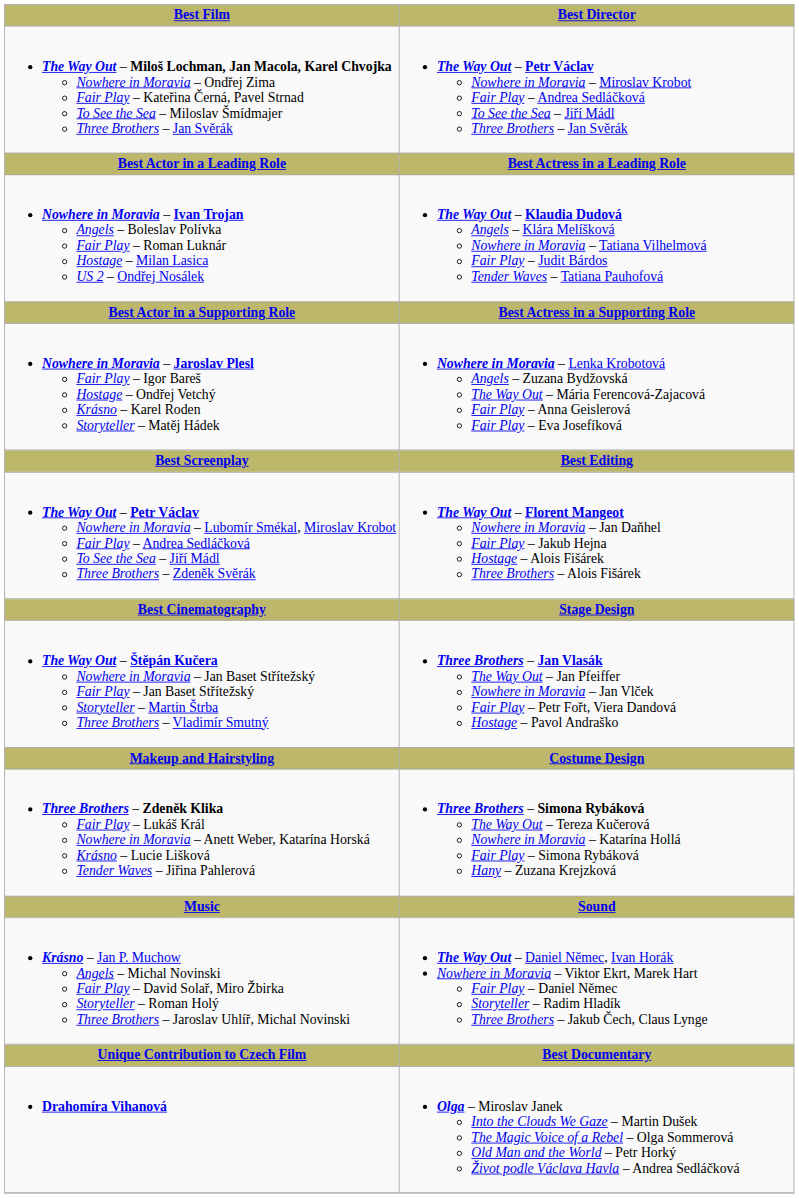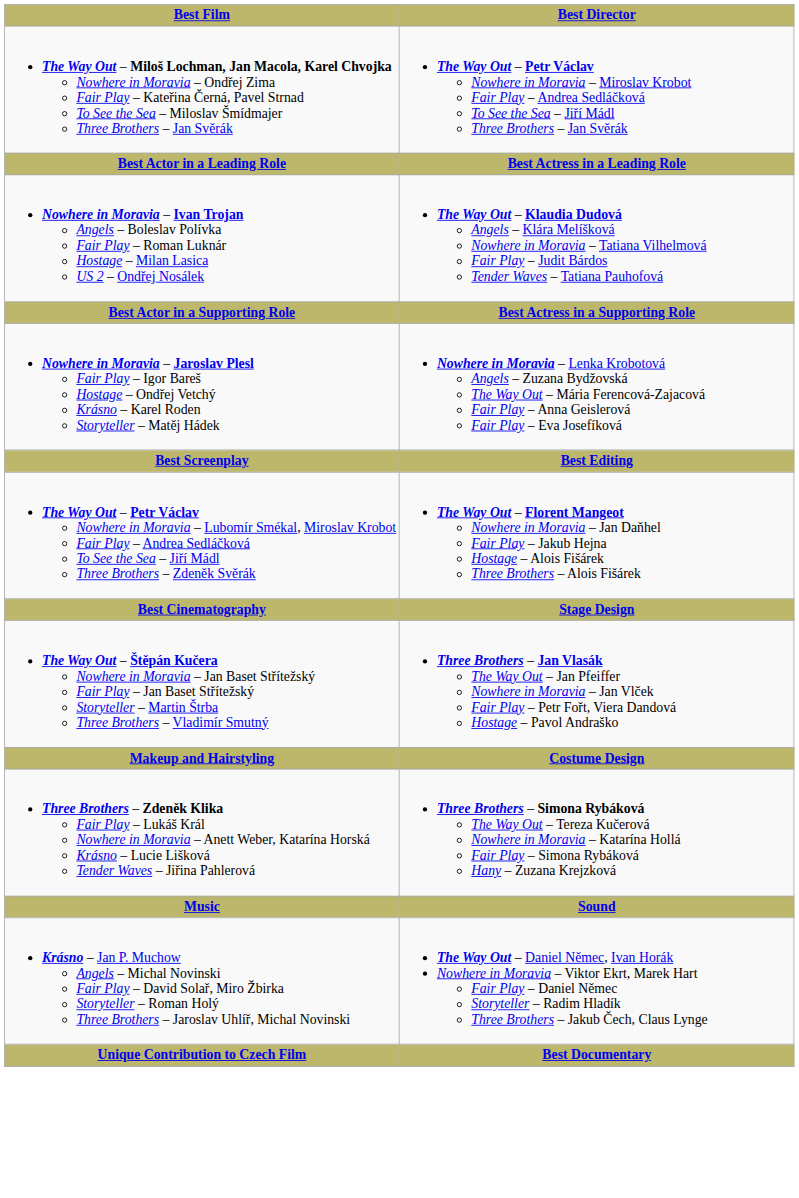 <table class=wikitable>
 <tr>
 <th style="background:#BDB76B; width: 50%"><a href='#'>Best Film</a></th>
 <th style="background:#BDB76B; width: 50%"><a href='#'>Best Director</a></th>
 </tr>
 <tr>
 <td valign="top"><br><ul><li><strong><em><a href='#'>The Way Out</a></em></strong> – <strong>Miloš Lochman, Jan Macola, Karel Chvojka</strong><ul><li><em><a href='#'>Nowhere in Moravia</a></em> – Ondřej Zima</li><li><em><a href='#'>Fair Play</a></em> – Kateřina Černá, Pavel Strnad</li><li><em><a href='#'>To See the Sea</a></em> – Miloslav Šmídmajer</li><li><em><a href='#'>Three Brothers</a></em> – <a href='#'>Jan Svěrák</a></li></ul></li></ul></td>
 <td valign="top"><br><ul><li><strong><em><a href='#'>The Way Out</a></em></strong> – <strong><a href='#'>Petr Václav</a></strong><ul><li><em><a href='#'>Nowhere in Moravia</a></em> – <a href='#'>Miroslav Krobot</a></li><li><em><a href='#'>Fair Play</a></em> – <a href='#'>Andrea Sedláčková</a></li><li><em><a href='#'>To See the Sea</a></em> – <a href='#'>Jiří Mádl</a></li><li><em><a href='#'>Three Brothers</a></em> – <a href='#'>Jan Svěrák</a></li></ul></li></ul></td>
 </tr>
 <tr>
 <th style="background:#BDB76B;"><a href='#'>Best Actor in a Leading Role</a></th>
 <th style="background:#BDB76B;"><a href='#'>Best Actress in a Leading Role</a></th>
 </tr>
 <tr>
 <td valign="top"><br><ul><li><strong><em><a href='#'>Nowhere in Moravia</a></em></strong> – <strong><a href='#'>Ivan Trojan</a></strong><ul><li><em><a href='#'>Angels</a></em> – Boleslav Polívka</li><li><em><a href='#'>Fair Play</a></em> – Roman Luknár</li><li><em><a href='#'>Hostage</a></em> – <a href='#'>Milan Lasica</a></li><li><em><a href='#'>US 2</a></em> – <a href='#'>Ondřej Nosálek</a></li></ul></li></ul></td>
 <td valign="top"><br><ul><li><strong><em><a href='#'>The Way Out</a></em></strong> – <strong><a href='#'>Klaudia Dudová</a></strong><ul><li><em><a href='#'>Angels</a></em> – <a href='#'>Klára Melíšková</a></li><li><em><a href='#'>Nowhere in Moravia</a></em> – <a href='#'>Tatiana Vilhelmová</a></li><li><em><a href='#'>Fair Play</a></em> – <a href='#'>Judit Bárdos</a></li><li><em><a href='#'>Tender Waves</a></em> – <a href='#'>Tatiana Pauhofová</a></li></ul></li></ul></td>
 </tr>
 <tr>
 <th style="background:#BDB76B;"><a href='#'>Best Actor in a Supporting Role</a></th>
 <th style="background:#BDB76B;"><a href='#'>Best Actress in a Supporting Role</a></th>
 </tr>
 <tr>
 <td valign="top"><br><ul><li><strong><em><a href='#'>Nowhere in Moravia</a></em></strong> – <strong><a href='#'>Jaroslav Plesl</a></strong><ul><li><em><a href='#'>Fair Play</a></em> – Igor Bareš</li><li><em><a href='#'>Hostage</a></em> – Ondřej Vetchý</li><li><em><a href='#'>Krásno</a></em> – Karel Roden</li><li><em><a href='#'>Storyteller</a></em> – Matěj Hádek</li></ul></li></ul></td>
 <td valign="top"><br><ul><li><strong><em><a href='#'>Nowhere in Moravia</a></em></strong> – <a href='#'>Lenka Krobotová</a><ul><li><em><a href='#'>Angels</a></em> – Zuzana Bydžovská</li><li><em><a href='#'>The Way Out</a></em> – Mária Ferencová-Zajacová</li><li><em><a href='#'>Fair Play</a></em> – Anna Geislerová</li><li><em><a href='#'>Fair Play</a></em> – Eva Josefíková</li></ul></li></ul></td>
 </tr>
 <tr>
 <th style="background:#BDB76B;"><a href='#'>Best Screenplay</a></th>
 <th style="background:#BDB76B;"><a href='#'>Best Editing</a></th>
 </tr>
 <tr>
 <td valign="top"><br><ul><li><strong><em><a href='#'>The Way Out</a></em></strong> – <strong><a href='#'>Petr Václav</a></strong><ul><li><em><a href='#'>Nowhere in Moravia</a></em> – <a href='#'>Lubomír Smékal</a>, <a href='#'>Miroslav Krobot</a></li><li><em><a href='#'>Fair Play</a></em> – <a href='#'>Andrea Sedláčková</a></li><li><em><a href='#'>To See the Sea</a></em> – <a href='#'>Jiří Mádl</a></li><li><em><a href='#'>Three Brothers</a></em> – <a href='#'>Zdeněk Svěrák</a></li></ul></li></ul></td>
 <td valign="top"><br><ul><li><strong><em><a href='#'>The Way Out</a></em></strong> – <strong><a href='#'>Florent Mangeot</a></strong><ul><li><em><a href='#'>Nowhere in Moravia</a></em> – Jan Daňhel</li><li><em><a href='#'>Fair Play</a></em> – Jakub Hejna</li><li><em><a href='#'>Hostage</a></em> – Alois Fišárek</li><li><em><a href='#'>Three Brothers</a></em> – Alois Fišárek</li></ul></li></ul></td>
 </tr>
 <tr>
 <th style="background:#BDB76B;"><a href='#'>Best Cinematography</a></th>
 <th style="background:#BDB76B;"><a href='#'>Stage Design</a></th>
 </tr>
 <tr>
 <td valign="top"><br><ul><li><strong><em><a href='#'>The Way Out</a></em></strong> – <strong><a href='#'>Štěpán Kučera</a></strong><ul><li><em><a href='#'>Nowhere in Moravia</a></em> – Jan Baset Střítežský</li><li><em><a href='#'>Fair Play</a></em> – Jan Baset Střítežský</li><li><em><a href='#'>Storyteller</a></em> – <a href='#'>Martin Štrba</a></li><li><em><a href='#'>Three Brothers</a></em> – <a href='#'>Vladimír Smutný</a></li></ul></li></ul></td>
 <td valign="top"><br><ul><li><strong><em><a href='#'>Three Brothers</a></em></strong> – <strong><a href='#'>Jan Vlasák</a></strong><ul><li><em><a href='#'>The Way Out</a></em> – Jan Pfeiffer</li><li><em><a href='#'>Nowhere in Moravia</a></em> – Jan Vlček</li><li><em><a href='#'>Fair Play</a></em> – Petr Fořt, Viera Dandová</li><li><em><a href='#'>Hostage</a></em> – Pavol Andraško</li></ul></li></ul></td>
 </tr>
 <tr>
 <th style="background:#BDB76B;"><a href='#'>Makeup and Hairstyling</a></th>
 <th style="background:#BDB76B;"><a href='#'>Costume Design</a></th>
 </tr>
 <tr>
 <td valign="top"><br><ul><li><strong><em><a href='#'>Three Brothers</a></em></strong> – <strong>Zdeněk Klika</strong><ul><li><em><a href='#'>Fair Play</a></em> – Lukáš Král</li><li><em><a href='#'>Nowhere in Moravia</a></em> – Anett Weber, Katarína Horská</li><li><em><a href='#'>Krásno</a></em> – Lucie Lišková</li><li><em><a href='#'>Tender Waves</a></em> – Jiřina Pahlerová</li></ul></li></ul></td>
 <td valign="top"><br><ul><li><strong><em><a href='#'>Three Brothers</a></em></strong> – <strong>Simona Rybáková</strong><ul><li><em><a href='#'>The Way Out</a></em> – Tereza Kučerová</li><li><em><a href='#'>Nowhere in Moravia</a></em> – Katarína Hollá</li><li><em><a href='#'>Fair Play</a></em> – Simona Rybáková</li><li><em><a href='#'>Hany</a></em> – Zuzana Krejzková</li></ul></li></ul></td>
 </tr>
 <tr>
 <th style="background:#BDB76B;"><a href='#'>Music</a></th>
 <th style="background:#BDB76B;"><a href='#'>Sound</a></th>
 </tr>
 <tr>
 <td valign="top"><br><ul><li><strong><em><a href='#'>Krásno</a></em></strong> – <a href='#'>Jan P. Muchow</a><ul><li><em><a href='#'>Angels</a></em> – Michal Novinski</li><li><em><a href='#'>Fair Play</a></em> – David Solař, Miro Žbirka</li><li><em><a href='#'>Storyteller</a></em> – Roman Holý</li><li><em><a href='#'>Three Brothers</a></em> – Jaroslav Uhlíř, Michal Novinski</li></ul></li></ul></td>
 <td valign="top"><br><ul><li><strong><em><a href='#'>The Way Out</a></em></strong> – <a href='#'>Daniel Němec</a>, <a href='#'>Ivan Horák</a></li><li><em><a href='#'>Nowhere in Moravia</a></em> – Viktor Ekrt, Marek Hart<ul><li><em><a href='#'>Fair Play</a></em> – Daniel Němec</li><li><em><a href='#'>Storyteller</a></em> – Radim Hladík</li><li><em><a href='#'>Three Brothers</a></em> – Jakub Čech, Claus Lynge</li></ul></li></ul></td>
 </tr>
 <tr>
 <th style="background:#BDB76B;"><a href='#'>Unique Contribution to Czech Film</a></th>
 <th style="background:#BDB76B;"><a href='#'>Best Documentary</a></th>
 </tr>
 <tr>
-<td valign="top"><br><ul><li><strong><a href='#'>Drahomíra Vihanová</a></strong></li></ul></td>
-<td valign="top"><br><ul><li><strong><em><a href='#'>Olga</a></em></strong> – Miroslav Janek<ul><li><em><a href='#'>Into the Clouds We Gaze</a></em> – Martin Dušek</li><li><em><a href='#'>The Magic Voice of a Rebel</a></em> – Olga Sommerová</li><li><em><a href='#'>Old Man and the World</a></em> – Petr Horký</li><li><em><a href='#'>Život podle Václava Havla</a></em> – Andrea Sedláčková</li></ul></li></ul></td>
-</tr>
-<tr>
 </tr>
 </table>
